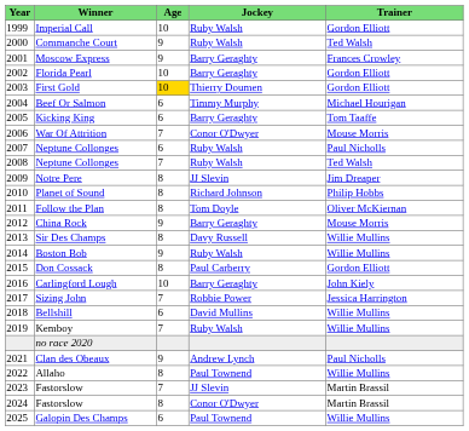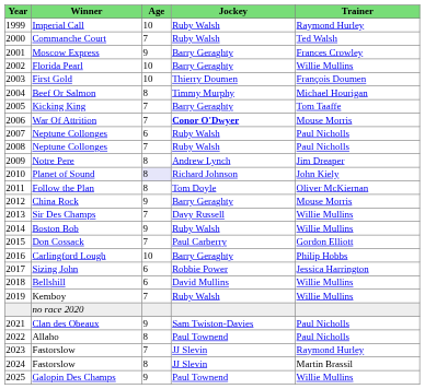 <table class = "sortable" | border="1" style="border-collapse: collapse; font-size:90%">
 <tr bgcolor="#77dd77" align="center">
 <th width="36px"><strong>Year</strong><br></th>
 <th width="160px"><strong>Winner</strong><br></th>
 <th width="40px"><strong>Age</strong><br></th>
 <th width="180px"><strong>Jockey</strong><br></th>
 <th width="180px"><strong>Trainer</strong><br></th>
 </tr>
 <tr>
 <td>1999</td>
 <td><a href='#'>Imperial Call</a></td>
 <td>10</td>
 <td><a href='#'>Ruby Walsh</a></td>
-<td><a href='#'>Gordon Elliott</a></td>
+<td><a href='#'>Raymond Hurley</a></td>
 </tr>
 <tr>
 <td>2000</td>
 <td><a href='#'>Commanche Court</a></td>
-<td>9</td>
+<td>7</td>
 <td><a href='#'>Ruby Walsh</a></td>
 <td><a href='#'>Ted Walsh</a></td>
 </tr>
 <tr>
 <td>2001</td>
 <td><a href='#'>Moscow Express</a> </td>
 <td>9</td>
 <td><a href='#'>Barry Geraghty</a></td>
 <td><a href='#'>Frances Crowley</a></td>
 </tr>
 <tr>
 <td>2002</td>
 <td><a href='#'>Florida Pearl</a></td>
 <td>10</td>
 <td><a href='#'>Barry Geraghty</a></td>
-<td><a href='#'>Gordon Elliott</a></td>
+<td><a href='#'>Willie Mullins</a></td>
 </tr>
 <tr>
 <td>2003</td>
 <td><a href='#'>First Gold</a></td>
-<td style="background: gold;">10</td>
+<td>10</td>
 <td><a href='#'>Thierry Doumen</a></td>
-<td><a href='#'>Gordon Elliott</a></td>
+<td><a href='#'>François Doumen</a></td>
 </tr>
 <tr>
 <td>2004</td>
 <td><a href='#'>Beef Or Salmon</a></td>
-<td>6</td>
+<td>8</td>
 <td><a href='#'>Timmy Murphy</a></td>
 <td><a href='#'>Michael Hourigan</a></td>
 </tr>
 <tr>
 <td>2005</td>
 <td><a href='#'>Kicking King</a></td>
-<td>6</td>
+<td>7</td>
 <td><a href='#'>Barry Geraghty</a></td>
 <td><a href='#'>Tom Taaffe</a></td>
 </tr>
 <tr>
 <td>2006</td>
 <td><a href='#'>War Of Attrition</a></td>
 <td>7</td>
-<td><a href='#'>Conor O'Dwyer</a></td>
+<td><strong><a href='#'>Conor O'Dwyer</a></strong></td>
 <td><a href='#'>Mouse Morris</a></td>
 </tr>
 <tr>
 <td>2007</td>
 <td><a href='#'>Neptune Collonges</a></td>
 <td>6</td>
 <td><a href='#'>Ruby Walsh</a></td>
 <td><a href='#'>Paul Nicholls</a></td>
 </tr>
 <tr>
 <td>2008</td>
 <td><a href='#'>Neptune Collonges</a></td>
 <td>7</td>
 <td><a href='#'>Ruby Walsh</a></td>
-<td><a href='#'>Ted Walsh</a></td>
+<td><a href='#'>Paul Nicholls</a></td>
 </tr>
 <tr>
 <td>2009</td>
 <td><a href='#'>Notre Pere</a></td>
 <td>8</td>
-<td><a href='#'>JJ Slevin</a></td>
+<td><a href='#'>Andrew Lynch</a></td>
 <td><a href='#'>Jim Dreaper</a></td>
 </tr>
 <tr>
 <td>2010</td>
 <td><a href='#'>Planet of Sound</a></td>
-<td>8</td>
+<td style="background: lavender;">8</td>
 <td><a href='#'>Richard Johnson</a></td>
-<td><a href='#'>Philip Hobbs</a></td>
+<td><a href='#'>John Kiely</a></td>
 </tr>
 <tr>
 <td>2011</td>
 <td><a href='#'>Follow the Plan</a></td>
 <td>8</td>
 <td><a href='#'>Tom Doyle</a></td>
 <td><a href='#'>Oliver McKiernan</a></td>
 </tr>
 <tr>
 <td>2012</td>
 <td><a href='#'>China Rock</a></td>
 <td>9</td>
 <td><a href='#'>Barry Geraghty</a></td>
 <td><a href='#'>Mouse Morris</a></td>
 </tr>
 <tr>
 <td>2013</td>
 <td><a href='#'>Sir Des Champs</a></td>
-<td>8</td>
+<td>7</td>
 <td><a href='#'>Davy Russell</a></td>
 <td><a href='#'>Willie Mullins</a></td>
 </tr>
 <tr>
 <td>2014</td>
 <td><a href='#'>Boston Bob</a></td>
 <td>9</td>
 <td><a href='#'>Ruby Walsh</a></td>
 <td><a href='#'>Willie Mullins</a></td>
 </tr>
 <tr>
 <td>2015</td>
 <td><a href='#'>Don Cossack</a></td>
-<td>8</td>
+<td>7</td>
 <td><a href='#'>Paul Carberry</a></td>
 <td><a href='#'>Gordon Elliott</a></td>
 </tr>
 <tr>
 <td>2016</td>
 <td><a href='#'>Carlingford Lough</a></td>
 <td>10</td>
 <td><a href='#'>Barry Geraghty</a></td>
-<td><a href='#'>John Kiely</a></td>
+<td><a href='#'>Philip Hobbs</a></td>
 </tr>
 <tr>
 <td>2017</td>
 <td><a href='#'>Sizing John</a></td>
-<td>7</td>
+<td>6</td>
 <td><a href='#'>Robbie Power</a></td>
 <td><a href='#'>Jessica Harrington</a></td>
 </tr>
 <tr>
 <td>2018</td>
 <td><a href='#'>Bellshill</a></td>
 <td>6</td>
 <td><a href='#'>David Mullins</a></td>
 <td><a href='#'>Willie Mullins</a></td>
 </tr>
 <tr>
 <td>2019</td>
 <td>Kemboy</td>
 <td>7</td>
 <td><a href='#'>Ruby Walsh</a></td>
 <td><a href='#'>Willie Mullins</a></td>
 </tr>
 <tr bgcolor="#eeeeee">
 <td data-sort-value="2020"></td>
 <td><em>no race 2020</em> </td>
 <td></td>
 <td></td>
 <td></td>
 </tr>
 <tr>
 <td>2021</td>
 <td><a href='#'>Clan des Obeaux</a></td>
 <td>9</td>
-<td><a href='#'>Andrew Lynch</a></td>
+<td><a href='#'>Sam Twiston-Davies</a></td>
 <td><a href='#'>Paul Nicholls</a></td>
 </tr>
 <tr>
 <td>2022</td>
 <td>Allaho</td>
 <td>8</td>
 <td><a href='#'>Paul Townend</a></td>
-<td><a href='#'>Willie Mullins</a></td>
+<td><a href='#'>Paul Nicholls</a></td>
 </tr>
 <tr>
 <td>2023</td>
 <td>Fastorslow</td>
 <td>7</td>
 <td><a href='#'>JJ Slevin</a></td>
-<td>Martin Brassil</td>
+<td><a href='#'>Raymond Hurley</a></td>
 </tr>
 <tr>
 <td>2024</td>
 <td>Fastorslow</td>
 <td>8</td>
-<td><a href='#'>Conor O'Dwyer</a></td>
+<td><a href='#'>JJ Slevin</a></td>
 <td>Martin Brassil</td>
 </tr>
 <tr>
 <td>2025</td>
 <td><a href='#'>Galopin Des Champs</a></td>
-<td>6</td>
+<td>9</td>
 <td><a href='#'>Paul Townend</a></td>
 <td><a href='#'>Willie Mullins</a></td>
 </tr>
 </table>
